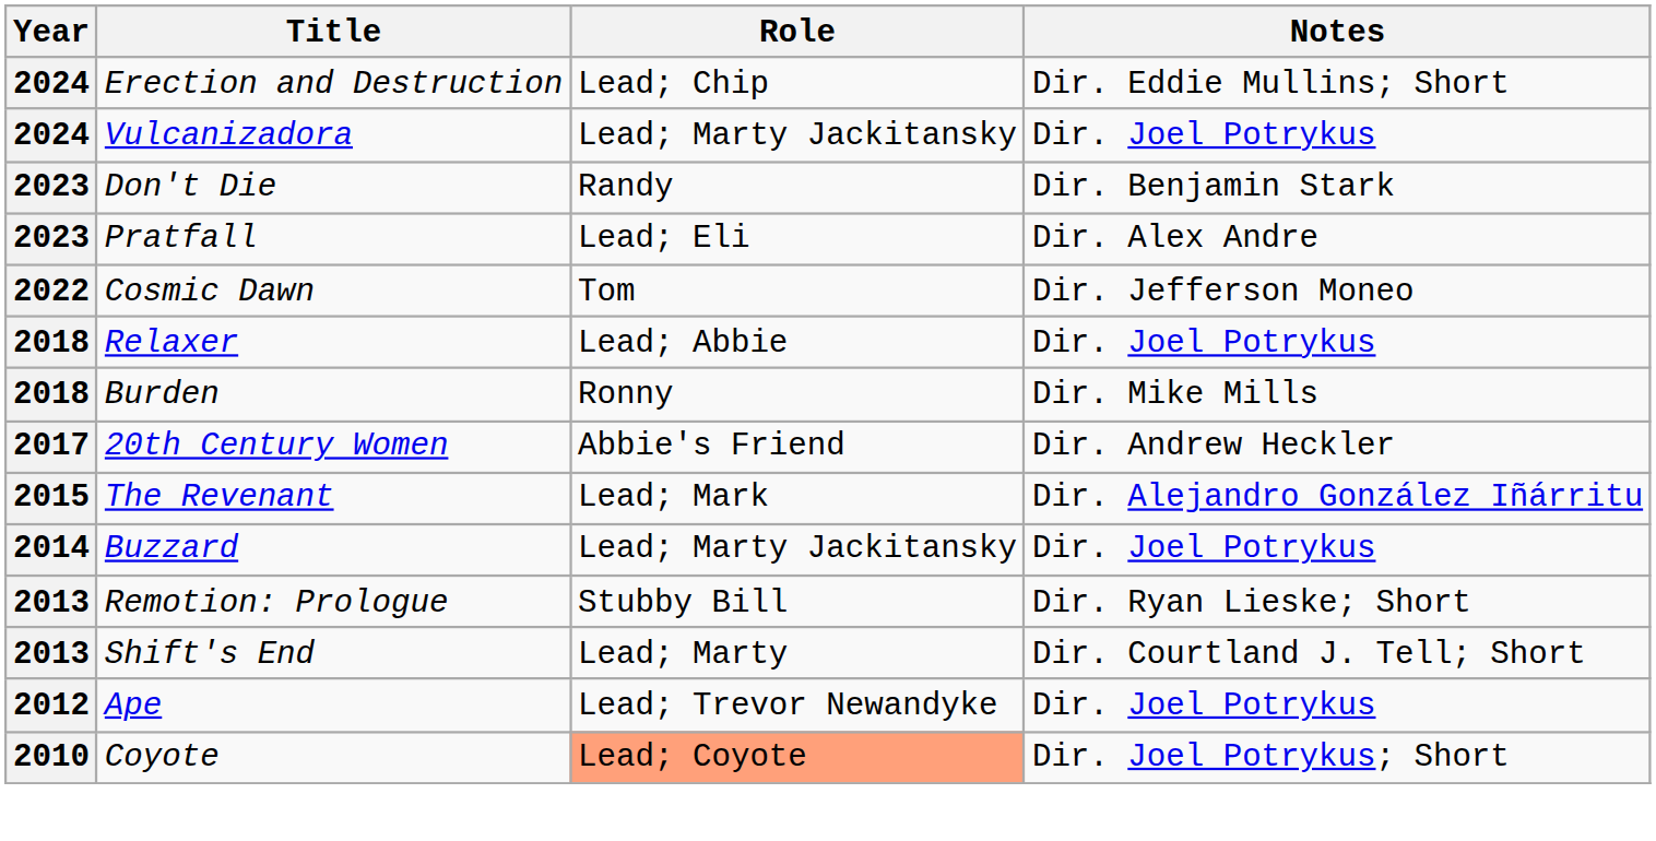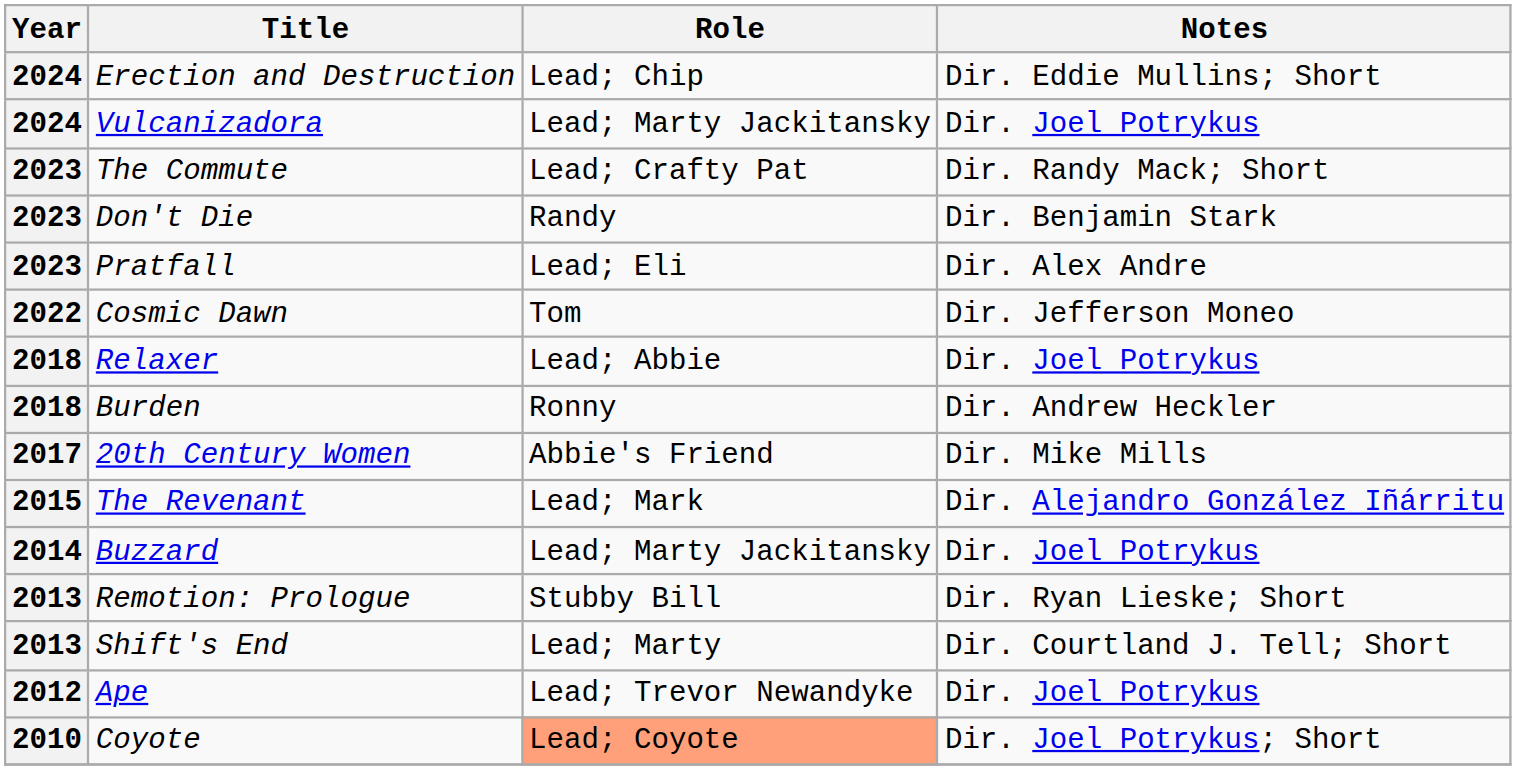 <table class="wikitable plainrowheaders sortable" style="margin-right: 0;">
 <tr>
 <th scope="col">Year</th>
 <th scope="col">Title</th>
 <th scope="col">Role</th>
 <th scope="col" class="unsortable">Notes</th>
 </tr>
 <tr>
 <th scope="row">2024</th>
 <td><em>Erection and Destruction</em></td>
 <td>Lead; Chip</td>
 <td>Dir. Eddie Mullins; Short</td>
 </tr>
 <tr>
 <th scope="row">2024</th>
 <td><em><a href='#'>Vulcanizadora</a></em></td>
 <td>Lead; Marty Jackitansky</td>
 <td>Dir. <a href='#'>Joel Potrykus</a></td>
+</tr>
+<tr>
+<th scope="row">2023</th>
+<td><em>The Commute</em></td>
+<td>Lead; Crafty Pat</td>
+<td>Dir. Randy Mack; Short</td>
 </tr>
 <tr>
 <th scope="row">2023</th>
 <td><em>Don't Die</em></td>
 <td>Randy</td>
 <td>Dir. Benjamin Stark</td>
 </tr>
 <tr>
 <th scope="row">2023</th>
 <td><em>Pratfall</em></td>
 <td>Lead; Eli</td>
 <td>Dir. Alex Andre</td>
 </tr>
 <tr>
 <th scope="row">2022</th>
 <td><em>Cosmic Dawn</em></td>
 <td>Tom</td>
 <td>Dir. Jefferson Moneo</td>
 </tr>
 <tr>
 <th scope="row">2018</th>
 <td><em><a href='#'>Relaxer</a></em></td>
 <td>Lead; Abbie</td>
 <td>Dir. <a href='#'>Joel Potrykus</a></td>
 </tr>
 <tr>
 <th scope="row">2018</th>
 <td><em>Burden</em></td>
 <td>Ronny</td>
-<td>Dir. Mike Mills</td>
+<td>Dir. Andrew Heckler</td>
 </tr>
 <tr>
 <th scope="row">2017</th>
 <td><em><a href='#'>20th Century Women</a></em></td>
 <td>Abbie's Friend</td>
-<td>Dir. Andrew Heckler</td>
+<td>Dir. Mike Mills</td>
 </tr>
 <tr>
 <th scope="row">2015</th>
 <td><em><a href='#'>The Revenant</a></em></td>
 <td>Lead; Mark</td>
 <td>Dir. <a href='#'>Alejandro González Iñárritu</a></td>
 </tr>
 <tr>
 <th scope="row">2014</th>
 <td><em><a href='#'>Buzzard</a></em></td>
 <td>Lead; Marty Jackitansky</td>
 <td>Dir. <a href='#'>Joel Potrykus</a></td>
 </tr>
 <tr>
 <th scope="row">2013</th>
 <td><em>Remotion: Prologue</em></td>
 <td>Stubby Bill</td>
 <td>Dir. Ryan Lieske; Short</td>
 </tr>
 <tr>
 <th scope="row">2013</th>
 <td><em>Shift's End</em></td>
 <td>Lead; Marty</td>
 <td>Dir. Courtland J. Tell; Short</td>
 </tr>
 <tr>
 <th scope="row">2012</th>
 <td><em><a href='#'>Ape</a></em></td>
 <td>Lead; Trevor Newandyke</td>
 <td>Dir. <a href='#'>Joel Potrykus</a></td>
 </tr>
 <tr>
 <th scope="row">2010</th>
 <td><em>Coyote</em></td>
 <td style="background: lightsalmon;">Lead; Coyote</td>
 <td>Dir. <a href='#'>Joel Potrykus</a>; Short</td>
 </tr>
 <tr>
 </tr>
 </table>
